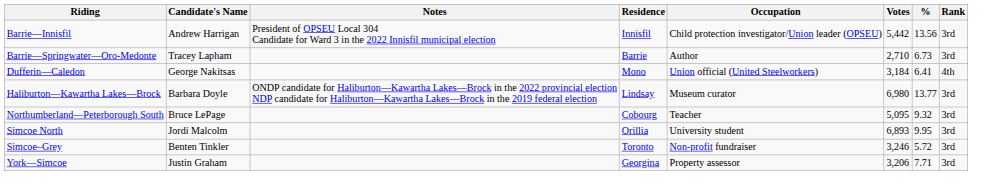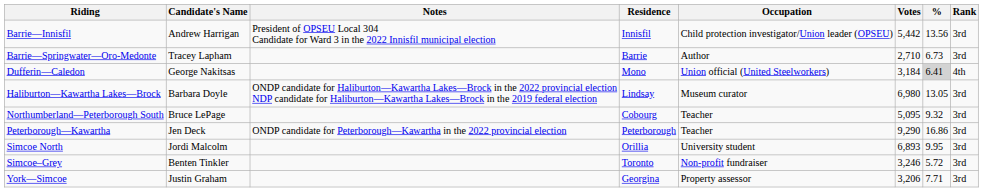 <table class="wikitable sortable">
 <tr>
 <th>Riding<br></th>
 <th>Candidate's Name</th>
 <th>Notes</th>
 <th>Residence</th>
 <th>Occupation</th>
 <th>Votes</th>
 <th>%</th>
 <th>Rank</th>
 </tr>
 <tr>
 <td><a href='#'>Barrie—Innisfil</a></td>
 <td>Andrew Harrigan</td>
 <td>President of <a href='#'>OPSEU</a> Local 304 <br> Candidate for Ward 3 in the <a href='#'>2022 Innisfil municipal election</a></td>
 <td><a href='#'>Innisfil</a></td>
 <td>Child protection investigator/<a href='#'>Union</a> leader (<a href='#'>OPSEU</a>)</td>
 <td>5,442</td>
 <td>13.56</td>
 <td>3rd</td>
 </tr>
 <tr>
 <td><a href='#'>Barrie—Springwater—Oro-Medonte</a></td>
 <td>Tracey Lapham</td>
 <td></td>
 <td><a href='#'>Barrie</a></td>
 <td>Author</td>
 <td>2,710</td>
 <td>6.73</td>
 <td>3rd</td>
 </tr>
 <tr>
 <td><a href='#'>Dufferin—Caledon</a></td>
 <td>George Nakitsas</td>
 <td></td>
 <td><a href='#'>Mono</a></td>
 <td><a href='#'>Union</a> official (<a href='#'>United Steelworkers</a>)</td>
 <td>3,184</td>
-<td>6.41</td>
+<td style="background: lightgrey;">6.41</td>
 <td>4th</td>
 </tr>
 <tr>
 <td><a href='#'>Haliburton—Kawartha Lakes—Brock</a></td>
 <td>Barbara Doyle</td>
 <td>ONDP candidate for <a href='#'>Haliburton—Kawartha Lakes—Brock</a> in the <a href='#'>2022 provincial election</a> <br> <a href='#'>NDP</a> candidate for <a href='#'>Haliburton—Kawartha Lakes—Brock</a> in the <a href='#'>2019 federal election</a></td>
 <td><a href='#'>Lindsay</a></td>
 <td>Museum curator</td>
 <td>6,980</td>
-<td>13.77</td>
+<td>13.05</td>
 <td>3rd</td>
 </tr>
 <tr>
 <td><a href='#'>Northumberland—Peterborough South</a></td>
 <td>Bruce LePage</td>
 <td></td>
 <td><a href='#'>Cobourg</a></td>
 <td>Teacher</td>
 <td>5,095</td>
 <td>9.32</td>
+<td>3rd</td>
+</tr>
+<tr>
+<td><a href='#'>Peterborough—Kawartha</a></td>
+<td>Jen Deck</td>
+<td>ONDP candidate for <a href='#'>Peterborough—Kawartha</a> in the <a href='#'>2022 provincial election</a></td>
+<td><a href='#'>Peterborough</a></td>
+<td>Teacher</td>
+<td>9,290</td>
+<td>16.86</td>
 <td>3rd</td>
 </tr>
 <tr>
 <td><a href='#'>Simcoe North</a></td>
 <td>Jordi Malcolm</td>
 <td></td>
 <td><a href='#'>Orillia</a></td>
 <td>University student</td>
 <td>6,893</td>
 <td>9.95</td>
 <td>3rd</td>
 </tr>
 <tr>
 <td><a href='#'>Simcoe–Grey</a></td>
 <td>Benten Tinkler</td>
 <td></td>
 <td><a href='#'>Toronto</a></td>
 <td><a href='#'>Non-profit</a> fundraiser</td>
 <td>3,246</td>
 <td>5.72</td>
 <td>3rd</td>
 </tr>
 <tr>
 <td><a href='#'>York—Simcoe</a></td>
 <td>Justin Graham</td>
 <td></td>
 <td><a href='#'>Georgina</a></td>
 <td>Property assessor</td>
 <td>3,206</td>
 <td>7.71</td>
 <td>3rd</td>
 </tr>
 </table>
